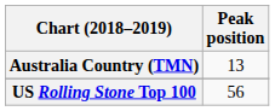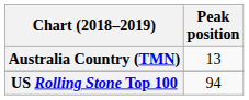 <table class="wikitable sortable plainrowheaders" style="text-align:center">
 <tr>
 <th scope="col">Chart (2018–2019)</th>
 <th scope="col">Peak<br>position</th>
 </tr>
 <tr>
 <th scope="row">Australia Country (<a href='#'>TMN</a>)</th>
 <td align="center">13</td>
 </tr>
 <tr>
 </tr>
 <tr>
 </tr>
 <tr>
 </tr>
 <tr>
 </tr>
 <tr>
 </tr>
 <tr>
 <th scope="row">US <a href='#'><em>Rolling Stone</em> Top 100</a></th>
-<td>56</td>
+<td>94</td>
 </tr>
 </table>
